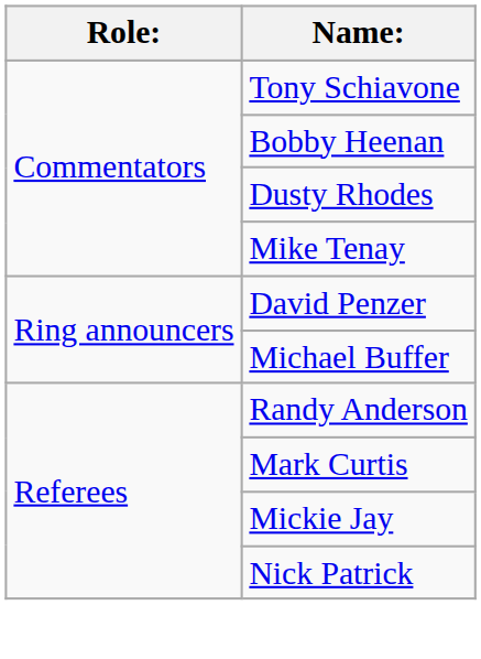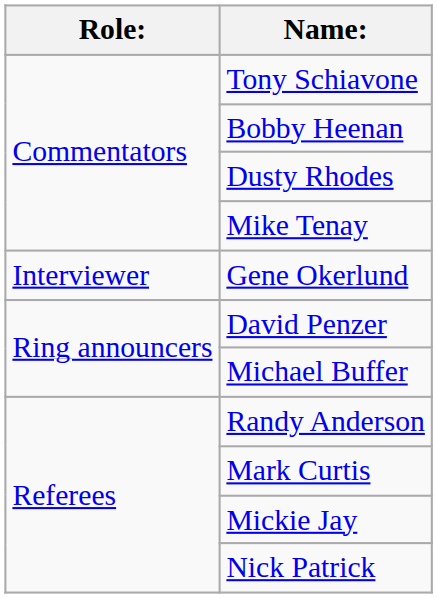 <table class=wikitable style="font-size:90%; margin: 0.5em 0 0.5em 1em; float: right; clear: right;">
 <tr>
 <th>Role:</th>
 <th>Name:</th>
 </tr>
 <tr>
 <td rowspan=4><a href='#'>Commentators</a></td>
 <td><a href='#'>Tony Schiavone</a></td>
 </tr>
 <tr>
 <td><a href='#'>Bobby Heenan</a></td>
 </tr>
 <tr>
 <td><a href='#'>Dusty Rhodes</a></td>
 </tr>
 <tr>
 <td><a href='#'>Mike Tenay</a></td>
+</tr>
+<tr>
+<td><a href='#'>Interviewer</a></td>
+<td><a href='#'>Gene Okerlund</a></td>
 </tr>
 <tr>
 <td rowspan=2><a href='#'>Ring announcers</a></td>
 <td><a href='#'>David Penzer</a></td>
 </tr>
 <tr>
 <td><a href='#'>Michael Buffer</a></td>
 </tr>
 <tr>
 <td rowspan=4><a href='#'>Referees</a></td>
 <td><a href='#'>Randy Anderson</a></td>
 </tr>
 <tr>
 <td><a href='#'>Mark Curtis</a></td>
 </tr>
 <tr>
 <td><a href='#'>Mickie Jay</a></td>
 </tr>
 <tr>
 <td><a href='#'>Nick Patrick</a></td>
 </tr>
 </table>
